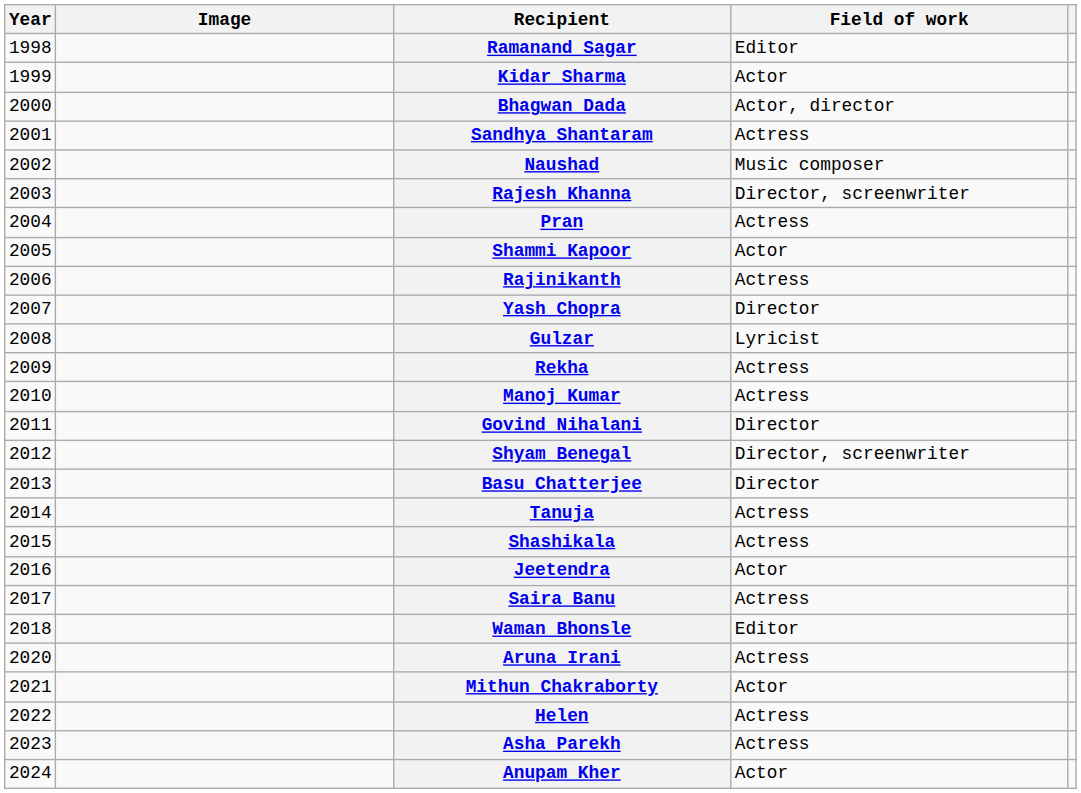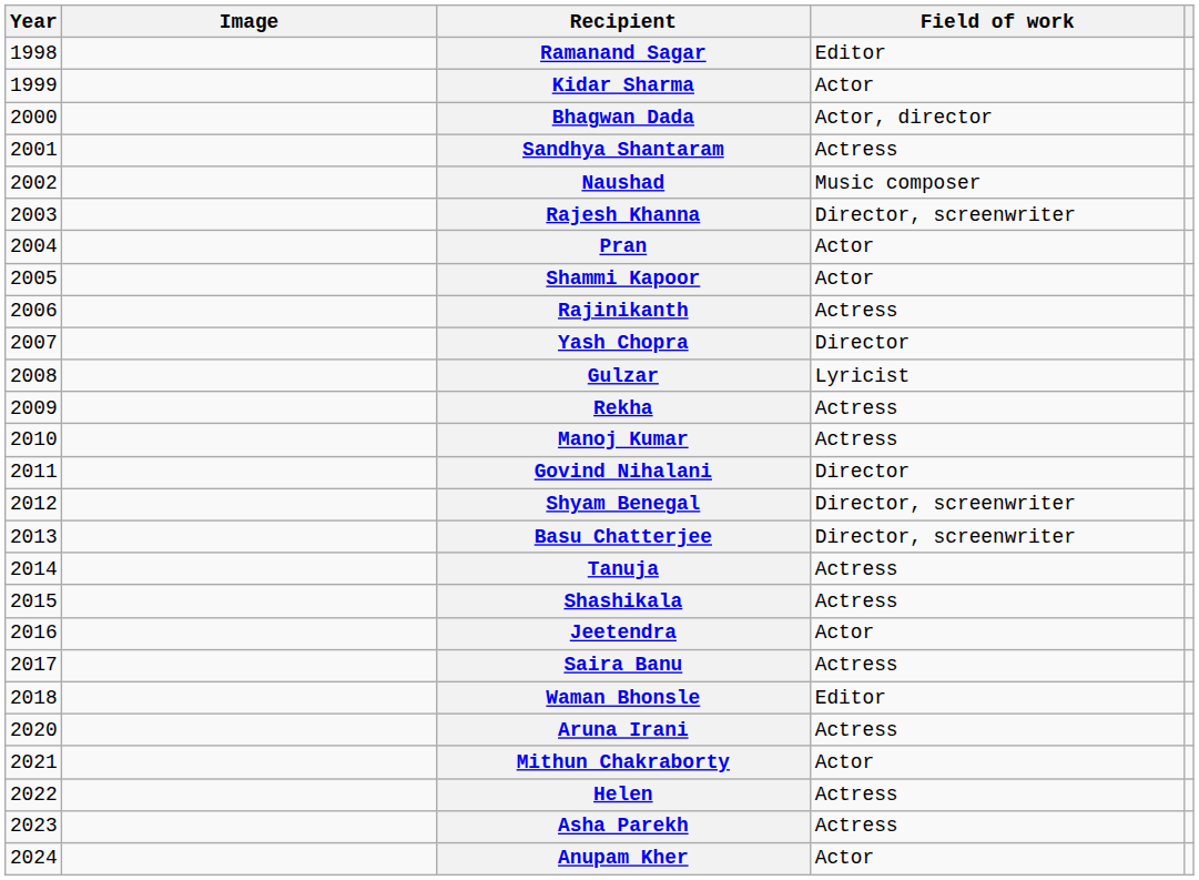 <table class="wikitable plainrowheaders sortable">
 <tr>
 <th scope="col" width=20px>Year</th>
 <th scope="col" width=240px>Image</th>
 <th scope="col" width=240px>Recipient</th>
 <th scope="col" width=240px>Field of work</th>
 <th scope="col" class="unsortable"></th>
 </tr>
 <tr>
 <td>1998</td>
 <td></td>
 <th scope="row"><strong><a href='#'>Ramanand Sagar</a></strong></th>
 <td>Editor</td>
 <td style="text-align:center;"></td>
 </tr>
 <tr>
 <td>1999</td>
 <td></td>
 <th scope="row"><strong><a href='#'>Kidar Sharma</a></strong></th>
 <td>Actor</td>
 <td style="text-align:center;"></td>
 </tr>
 <tr>
 <td>2000</td>
 <td></td>
 <th scope="row"><strong><a href='#'>Bhagwan Dada</a></strong></th>
 <td>Actor, director</td>
 <td style="text-align:center;"></td>
 </tr>
 <tr>
 <td>2001</td>
 <td></td>
 <th scope="row"><strong><a href='#'>Sandhya Shantaram</a></strong></th>
 <td>Actress</td>
 <td style="text-align:center;"></td>
 </tr>
 <tr>
 <td>2002</td>
 <td></td>
 <th scope="row"><strong><a href='#'>Naushad</a></strong></th>
 <td>Music composer</td>
 <td style="text-align:center;"></td>
 </tr>
 <tr>
 <td>2003</td>
 <td></td>
 <th scope="row"><strong><a href='#'>Rajesh Khanna</a></strong></th>
 <td>Director, screenwriter</td>
 <td style="text-align:center;"></td>
 </tr>
 <tr>
 <td>2004</td>
 <td></td>
 <th scope="row"><strong><a href='#'>Pran</a></strong></th>
-<td>Actress</td>
+<td>Actor</td>
 <td style="text-align:center;"></td>
 </tr>
 <tr>
 <td>2005</td>
 <td></td>
 <th scope="row"><strong><a href='#'>Shammi Kapoor</a></strong></th>
 <td>Actor</td>
 <td style="text-align:center;"></td>
 </tr>
 <tr>
 <td>2006</td>
 <td></td>
 <th scope="row"><strong><a href='#'>Rajinikanth</a></strong></th>
 <td>Actress</td>
 <td style="text-align:center;"></td>
 </tr>
 <tr>
 <td>2007</td>
 <td></td>
 <th scope="row"><strong><a href='#'>Yash Chopra</a></strong></th>
 <td>Director</td>
 <td style="text-align:center;"></td>
 </tr>
 <tr>
 <td>2008</td>
 <td></td>
 <th scope="row"><strong><a href='#'>Gulzar</a></strong></th>
 <td>Lyricist</td>
 <td style="text-align:center;"></td>
 </tr>
 <tr>
 <td>2009</td>
 <td></td>
 <th scope="row"><strong><a href='#'>Rekha</a></strong></th>
 <td>Actress</td>
 <td style="text-align:center;"></td>
 </tr>
 <tr>
 <td>2010</td>
 <td></td>
 <th scope="row"><strong><a href='#'>Manoj Kumar</a></strong></th>
 <td>Actress</td>
 <td style="text-align:center;"></td>
 </tr>
 <tr>
 <td>2011</td>
 <td></td>
 <th scope="row"><strong><a href='#'>Govind Nihalani</a></strong></th>
 <td>Director</td>
 <td style="text-align:center;"></td>
 </tr>
 <tr>
 <td>2012</td>
 <td></td>
 <th scope="row"><strong><a href='#'>Shyam Benegal</a></strong></th>
 <td>Director, screenwriter</td>
 <td style="text-align:center;"></td>
 </tr>
 <tr>
 <td>2013</td>
 <td></td>
 <th scope="row"><strong><a href='#'>Basu Chatterjee</a></strong></th>
-<td>Director</td>
+<td>Director, screenwriter</td>
 <td style="text-align:center;"></td>
 </tr>
 <tr>
 <td>2014</td>
 <td></td>
 <th scope="row"><strong><a href='#'>Tanuja</a></strong></th>
 <td>Actress</td>
 <td style="text-align:center;"></td>
 </tr>
 <tr>
 <td>2015</td>
 <td></td>
 <th scope="row"><strong><a href='#'>Shashikala</a></strong></th>
 <td>Actress</td>
 <td></td>
 </tr>
 <tr>
 <td>2016</td>
 <td></td>
 <th scope="row"><strong><a href='#'>Jeetendra</a></strong></th>
 <td>Actor</td>
 <td style="text-align:center;"></td>
 </tr>
 <tr>
 <td>2017</td>
 <td></td>
 <th scope="row"><strong><a href='#'>Saira Banu</a></strong></th>
 <td>Actress</td>
 <td style="text-align:center;"></td>
 </tr>
 <tr>
 <td>2018</td>
 <td></td>
 <th scope="row"><strong><a href='#'>Waman Bhonsle</a></strong></th>
 <td>Editor</td>
 <td style="text-align:center;"></td>
 </tr>
 <tr>
 <td>2020</td>
 <td></td>
 <th scope="row"><strong><a href='#'>Aruna Irani</a></strong></th>
 <td>Actress</td>
 <td style="text-align:center;"></td>
 </tr>
 <tr>
 <td>2021</td>
 <td></td>
 <th scope="row"><strong><a href='#'>Mithun Chakraborty</a></strong></th>
 <td>Actor</td>
 <td style="text-align:center;"></td>
 </tr>
 <tr>
 <td>2022</td>
 <td></td>
 <th scope="row"><strong><a href='#'>Helen</a></strong></th>
 <td>Actress</td>
 <td style="text-align:center;"></td>
 </tr>
 <tr>
 <td>2023</td>
 <td></td>
 <th scope="row"><strong><a href='#'>Asha Parekh</a></strong></th>
 <td>Actress</td>
 <td style="text-align:center;"></td>
 </tr>
 <tr>
 <td>2024</td>
 <td></td>
 <th scope="row"><strong><a href='#'>Anupam Kher</a></strong></th>
 <td>Actor</td>
 <td style="text-align:center;"></td>
 </tr>
 </table>
